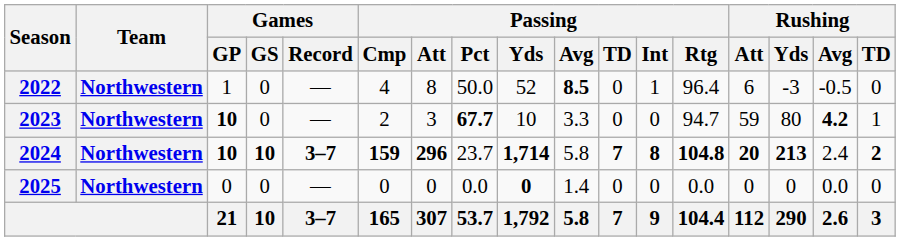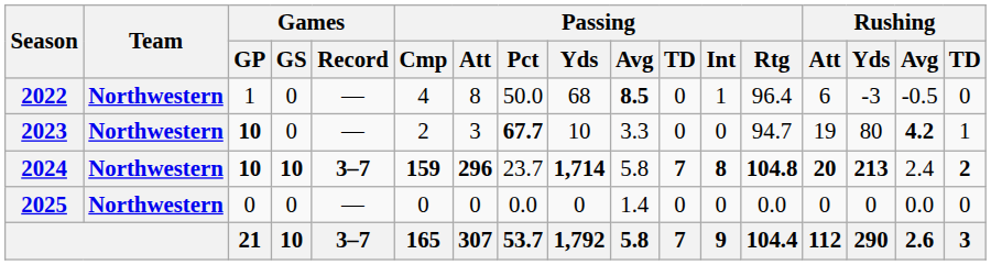 <table class="wikitable" style="text-align:center;">
 <tr>
 <th rowspan="2">Season</th>
 <th rowspan="2">Team</th>
 <th colspan="3">Games</th>
 <th colspan="8">Passing</th>
 <th colspan="5">Rushing</th>
 </tr>
 <tr>
 <th>GP</th>
 <th>GS</th>
 <th>Record</th>
 <th>Cmp</th>
 <th>Att</th>
 <th>Pct</th>
 <th>Yds</th>
 <th>Avg</th>
 <th>TD</th>
 <th>Int</th>
 <th>Rtg</th>
 <th>Att</th>
 <th>Yds</th>
 <th>Avg</th>
 <th>TD</th>
 </tr>
 <tr>
 <th><a href='#'>2022</a></th>
 <th><a href='#'>Northwestern</a></th>
 <td>1</td>
 <td>0</td>
 <td>—</td>
 <td>4</td>
 <td>8</td>
 <td>50.0</td>
-<td>52</td>
+<td>68</td>
 <td><strong>8.5</strong></td>
 <td>0</td>
 <td>1</td>
 <td>96.4</td>
 <td>6</td>
 <td>-3</td>
 <td>-0.5</td>
 <td>0</td>
 </tr>
 <tr>
 <th><a href='#'>2023</a></th>
 <th><a href='#'>Northwestern</a></th>
 <td><strong>10</strong></td>
 <td>0</td>
 <td>—</td>
 <td>2</td>
 <td>3</td>
 <td><strong>67.7</strong></td>
 <td>10</td>
 <td>3.3</td>
 <td>0</td>
 <td>0</td>
 <td>94.7</td>
-<td>59</td>
+<td>19</td>
 <td>80</td>
 <td><strong>4.2</strong></td>
 <td>1</td>
 </tr>
 <tr>
 <th><a href='#'>2024</a></th>
 <th><a href='#'>Northwestern</a></th>
 <td><strong>10</strong></td>
 <td><strong>10</strong></td>
 <td><strong>3–7</strong></td>
 <td><strong>159</strong></td>
 <td><strong>296</strong></td>
 <td>23.7</td>
 <td><strong>1,714</strong></td>
 <td>5.8</td>
 <td><strong>7</strong></td>
 <td><strong>8</strong></td>
 <td><strong>104.8</strong></td>
 <td><strong>20</strong></td>
 <td><strong>213</strong></td>
 <td>2.4</td>
 <td><strong>2</strong></td>
 </tr>
 <tr>
 <th><a href='#'>2025</a></th>
 <th><a href='#'>Northwestern</a></th>
 <td>0</td>
 <td>0</td>
 <td>—</td>
 <td>0</td>
 <td>0</td>
 <td>0.0</td>
-<td><strong>0</strong></td>
+<td>0</td>
 <td>1.4</td>
 <td>0</td>
 <td>0</td>
 <td>0.0</td>
 <td>0</td>
 <td>0</td>
 <td>0.0</td>
 <td>0</td>
 </tr>
 <tr>
 <th colspan="2"></th>
 <th>21</th>
 <th>10</th>
 <th>3–7</th>
 <th>165</th>
 <th>307</th>
 <th>53.7</th>
 <th>1,792</th>
 <th>5.8</th>
 <th>7</th>
 <th>9</th>
 <th>104.4</th>
 <th>112</th>
 <th>290</th>
 <th>2.6</th>
 <th>3</th>
 </tr>
 </table>
